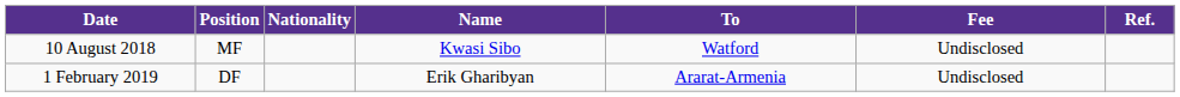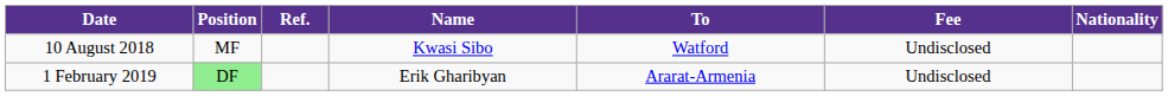 <table class="wikitable"  style="text-align:center; font-size:90%; ">
 <tr>
 <th style="background:#55308D; color:white; width:150px;">Date</th>
 <th style="background:#55308D; color:white; width:50px;">Position</th>
-<th style="background:#55308D; color:white; width:50px;">Nationality</th>
+<th style="background:#55308D; color:white; width:50px;">Ref.</th>
 <th style="background:#55308D; color:white; width:200px;">Name</th>
 <th style="background:#55308D; color:white; width:200px;">To</th>
 <th style="background:#55308D; color:white; width:200px;">Fee</th>
-<th style="background:#55308D; color:white; width:50px;">Ref.</th>
+<th style="background:#55308D; color:white; width:50px;">Nationality</th>
 </tr>
 <tr>
 <td>10 August 2018</td>
 <td>MF</td>
 <td></td>
 <td><a href='#'>Kwasi Sibo</a></td>
 <td><a href='#'>Watford</a></td>
 <td>Undisclosed</td>
 <td></td>
 </tr>
 <tr>
 <td>1 February 2019</td>
-<td>DF</td>
+<td style="background: lightgreen;">DF</td>
 <td></td>
 <td>Erik Gharibyan</td>
 <td><a href='#'>Ararat-Armenia</a></td>
 <td>Undisclosed</td>
 <td></td>
 </tr>
 </table>
